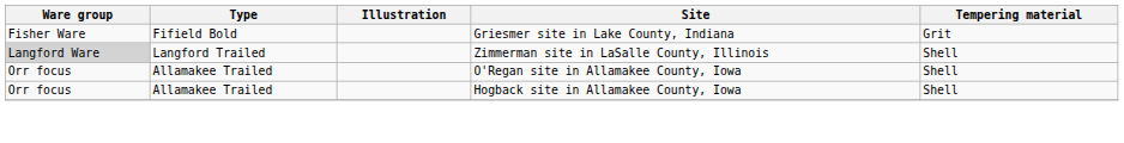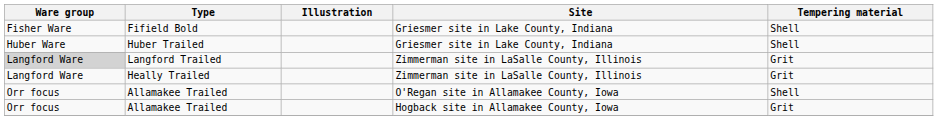 <table class="wikitable sortable" style="width:98%">
 <tr>
 <th>Ware group</th>
 <th>Type</th>
 <th>Illustration</th>
 <th>Site</th>
 <th>Tempering material</th>
 </tr>
 <tr>
 <td>Fisher Ware</td>
 <td>Fifield Bold</td>
 <td></td>
 <td>Griesmer site in Lake County, Indiana</td>
-<td>Grit</td>
+<td>Shell</td>
+</tr>
+<tr>
+<td>Huber Ware</td>
+<td>Huber Trailed</td>
+<td></td>
+<td>Griesmer site in Lake County, Indiana</td>
+<td>Shell</td>
 </tr>
 <tr>
 <td style="background: lightgrey;">Langford Ware</td>
 <td>Langford Trailed</td>
 <td></td>
 <td>Zimmerman site in LaSalle County, Illinois</td>
-<td>Shell</td>
+<td>Grit</td>
+</tr>
+<tr>
+<td>Langford Ware</td>
+<td>Heally Trailed</td>
+<td></td>
+<td>Zimmerman site in LaSalle County, Illinois</td>
+<td>Grit</td>
 </tr>
 <tr>
 <td>Orr focus</td>
 <td>Allamakee Trailed</td>
 <td></td>
 <td>O'Regan site in Allamakee County, Iowa</td>
 <td>Shell</td>
 </tr>
 <tr>
 <td>Orr focus</td>
 <td>Allamakee Trailed</td>
 <td></td>
 <td>Hogback site in Allamakee County, Iowa</td>
-<td>Shell</td>
+<td>Grit</td>
 </tr>
 <tr>
 </tr>
 </table>
